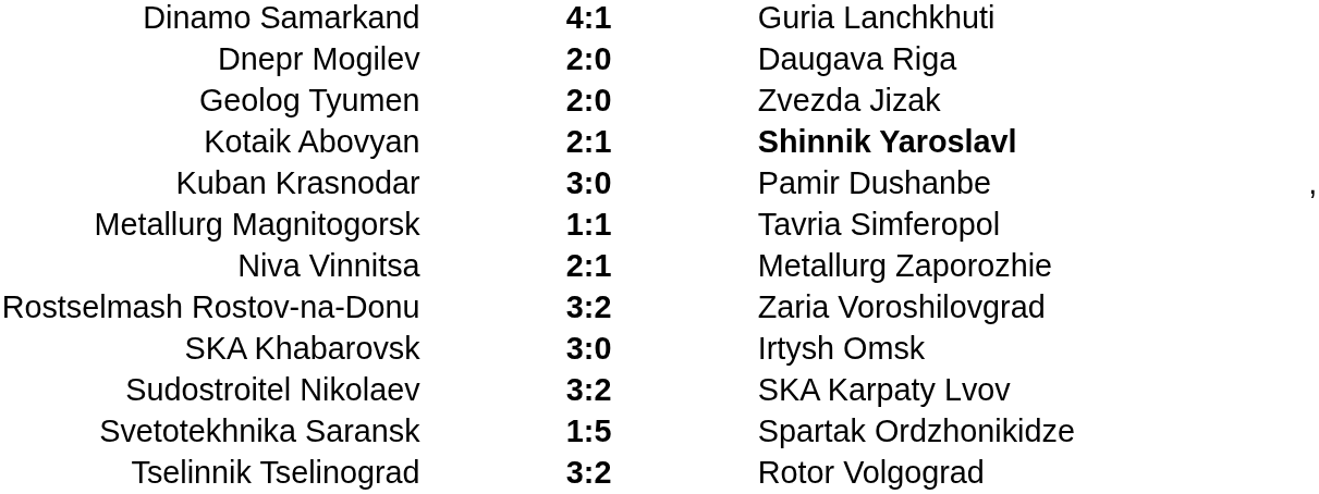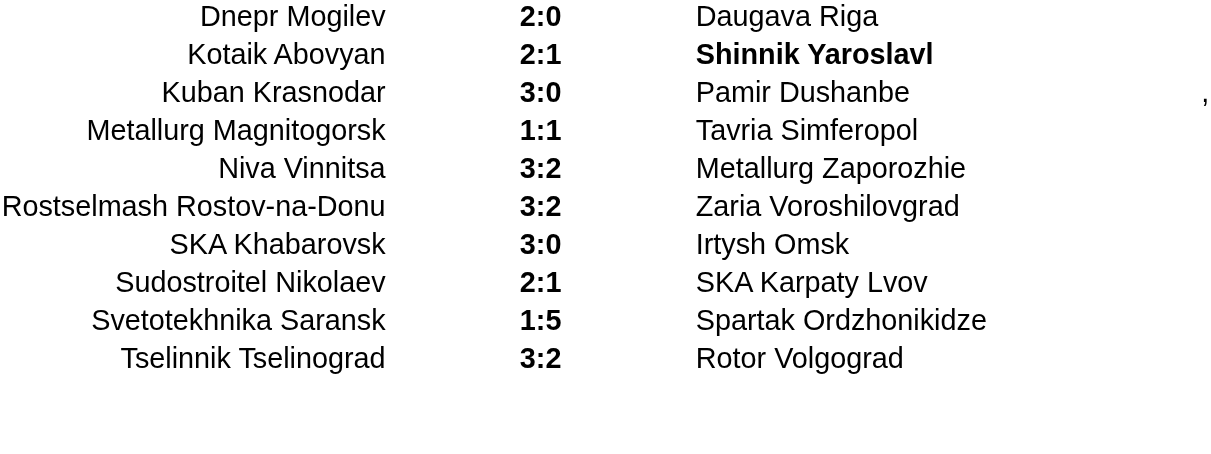 <table style="width:100%;" cellspacing="1">
 <tr>
 <th width=20%></th>
 <th width=12%></th>
 <th width=20%></th>
 <th></th>
 </tr>
 <tr style=font-size:90%>
-<td align=right>Dinamo Samarkand</td>
-<td align=center><strong>4:1</strong></td>
-<td>Guria Lanchkhuti</td>
-<td></td>
-</tr>
-<tr style=font-size:90%>
 <td align=right>Dnepr Mogilev</td>
 <td align=center><strong>2:0</strong></td>
 <td>Daugava Riga</td>
-<td></td>
-</tr>
-<tr style=font-size:90%>
-<td align=right>Geolog Tyumen</td>
-<td align=center><strong>2:0</strong></td>
-<td>Zvezda Jizak</td>
 <td></td>
 </tr>
 <tr style=font-size:90%>
 <td align=right>Kotaik Abovyan</td>
 <td align=center><strong>2:1</strong></td>
 <td><strong>Shinnik Yaroslavl</strong></td>
 <td></td>
 </tr>
 <tr style=font-size:90%>
 <td align=right>Kuban Krasnodar</td>
 <td align=center><strong>3:0</strong></td>
 <td>Pamir Dushanbe</td>
 <td>, </td>
 </tr>
 <tr style=font-size:90%>
 <td align=right>Metallurg Magnitogorsk</td>
 <td align=center><strong>1:1</strong></td>
 <td>Tavria Simferopol</td>
 <td></td>
 </tr>
 <tr style=font-size:90%>
 <td align=right>Niva Vinnitsa</td>
-<td align=center><strong>2:1</strong></td>
+<td align=center><strong>3:2</strong></td>
 <td>Metallurg Zaporozhie</td>
 <td></td>
 </tr>
 <tr style=font-size:90%>
 <td align=right>Rostselmash Rostov-na-Donu</td>
 <td align=center><strong>3:2</strong></td>
 <td>Zaria Voroshilovgrad</td>
 <td></td>
 </tr>
 <tr style=font-size:90%>
 <td align=right>SKA Khabarovsk</td>
 <td align=center><strong>3:0</strong></td>
 <td>Irtysh Omsk</td>
 <td></td>
 </tr>
 <tr style=font-size:90%>
 <td align=right>Sudostroitel Nikolaev</td>
-<td align=center><strong>3:2</strong></td>
+<td align=center><strong>2:1</strong></td>
 <td>SKA Karpaty Lvov</td>
 <td></td>
 </tr>
 <tr style=font-size:90%>
 <td align=right>Svetotekhnika Saransk</td>
 <td align=center><strong>1:5</strong></td>
 <td>Spartak Ordzhonikidze</td>
 <td></td>
 </tr>
 <tr style=font-size:90%>
 <td align=right>Tselinnik Tselinograd</td>
 <td align=center><strong>3:2</strong></td>
 <td>Rotor Volgograd</td>
 <td></td>
 </tr>
 </table>
